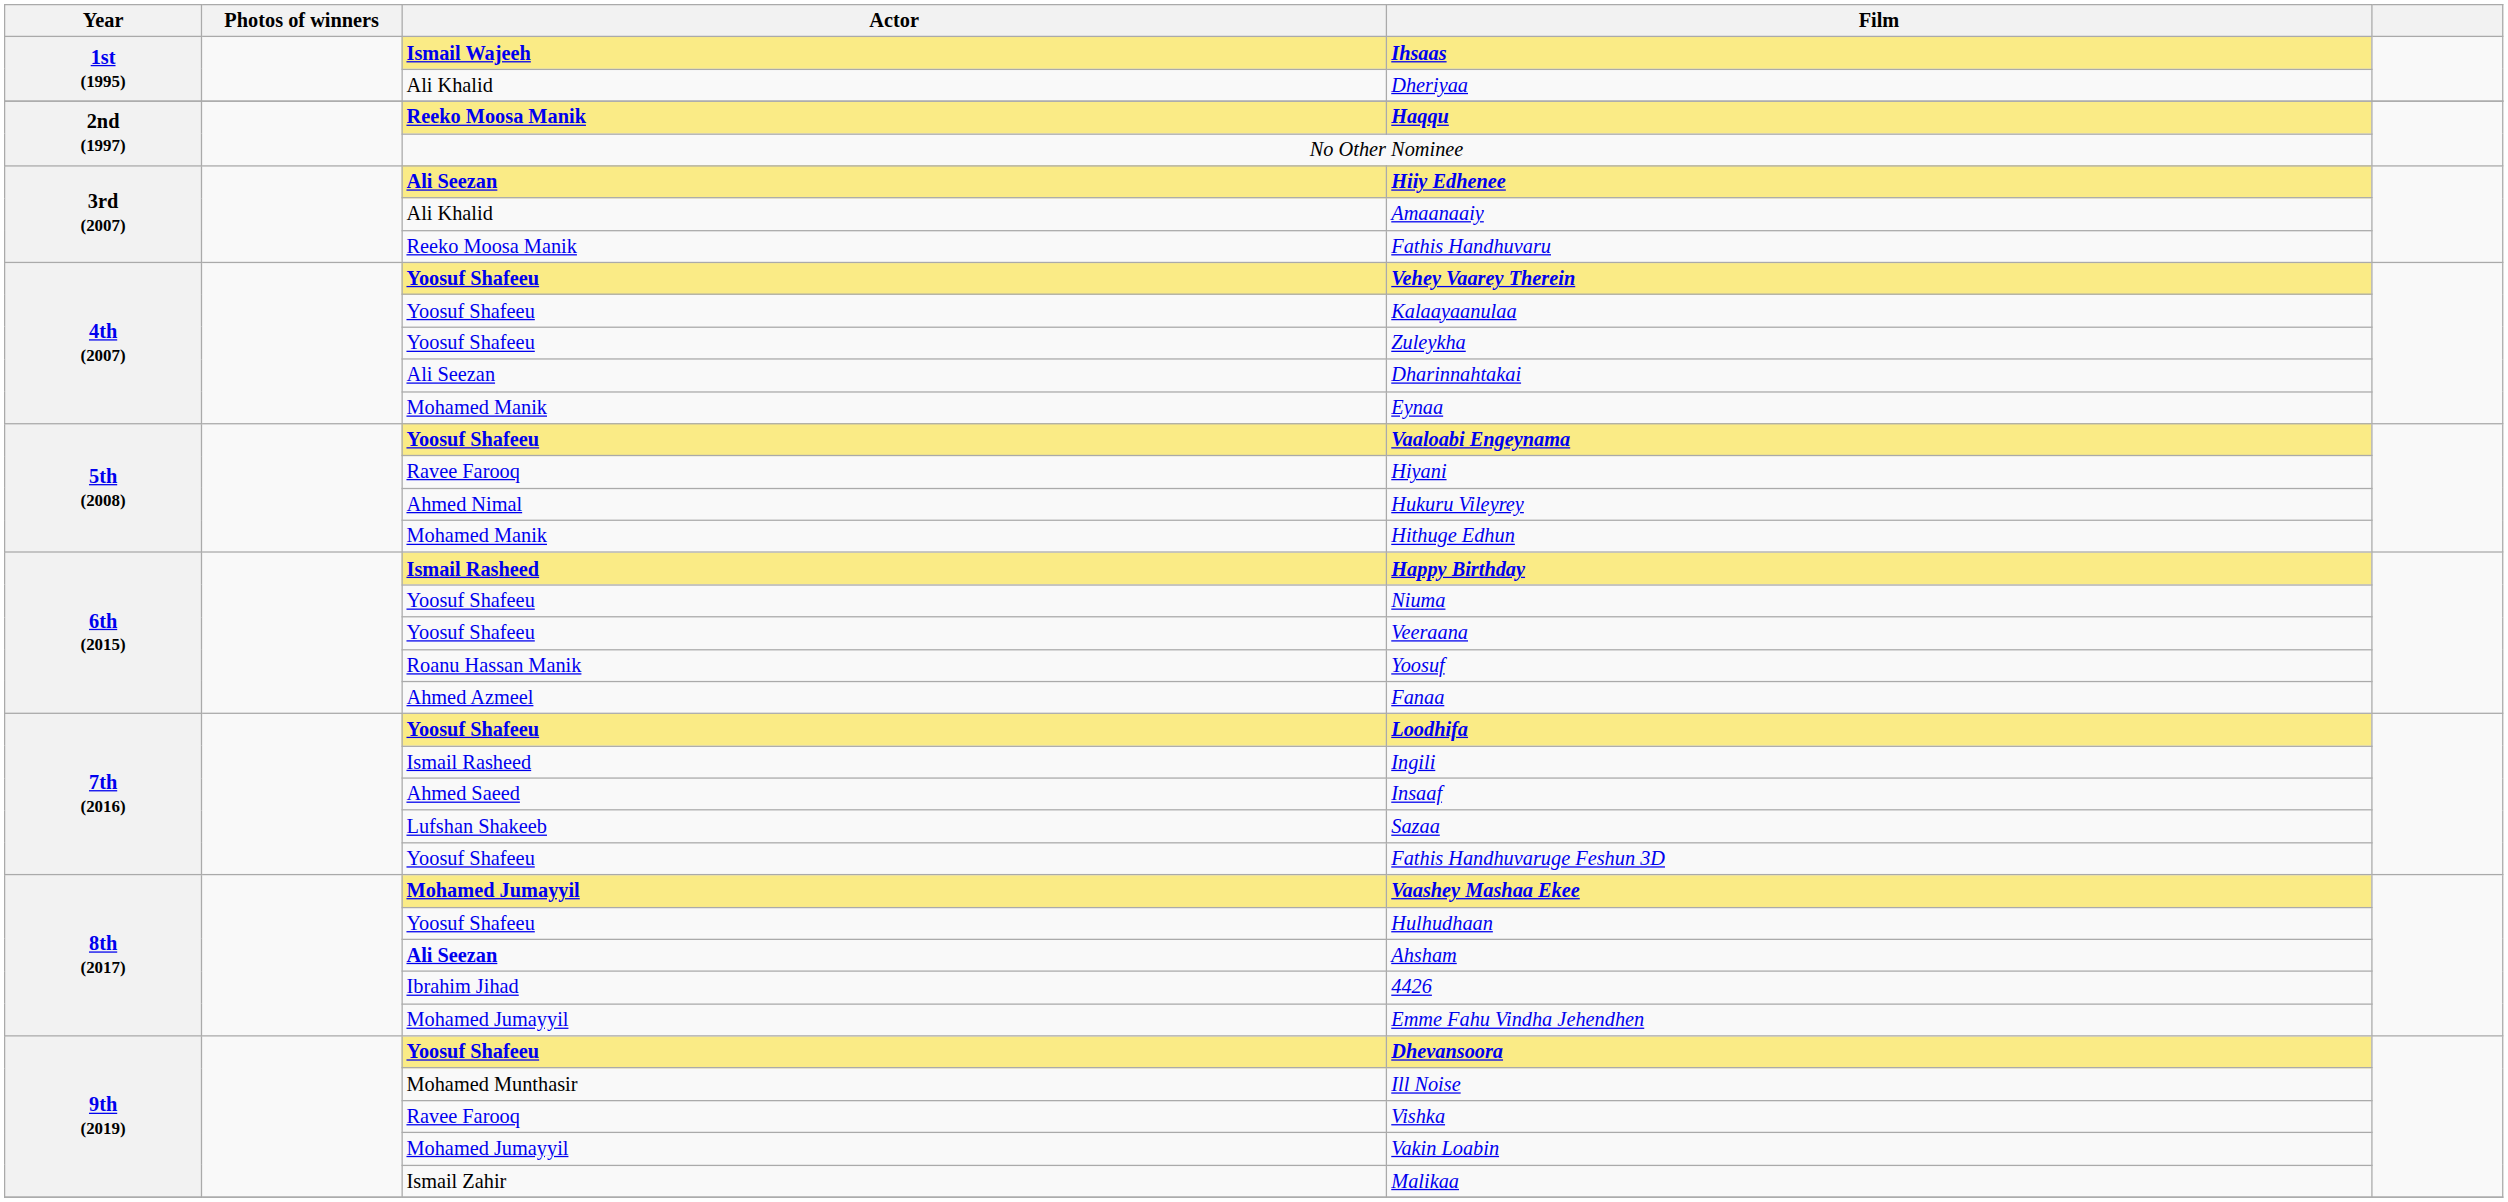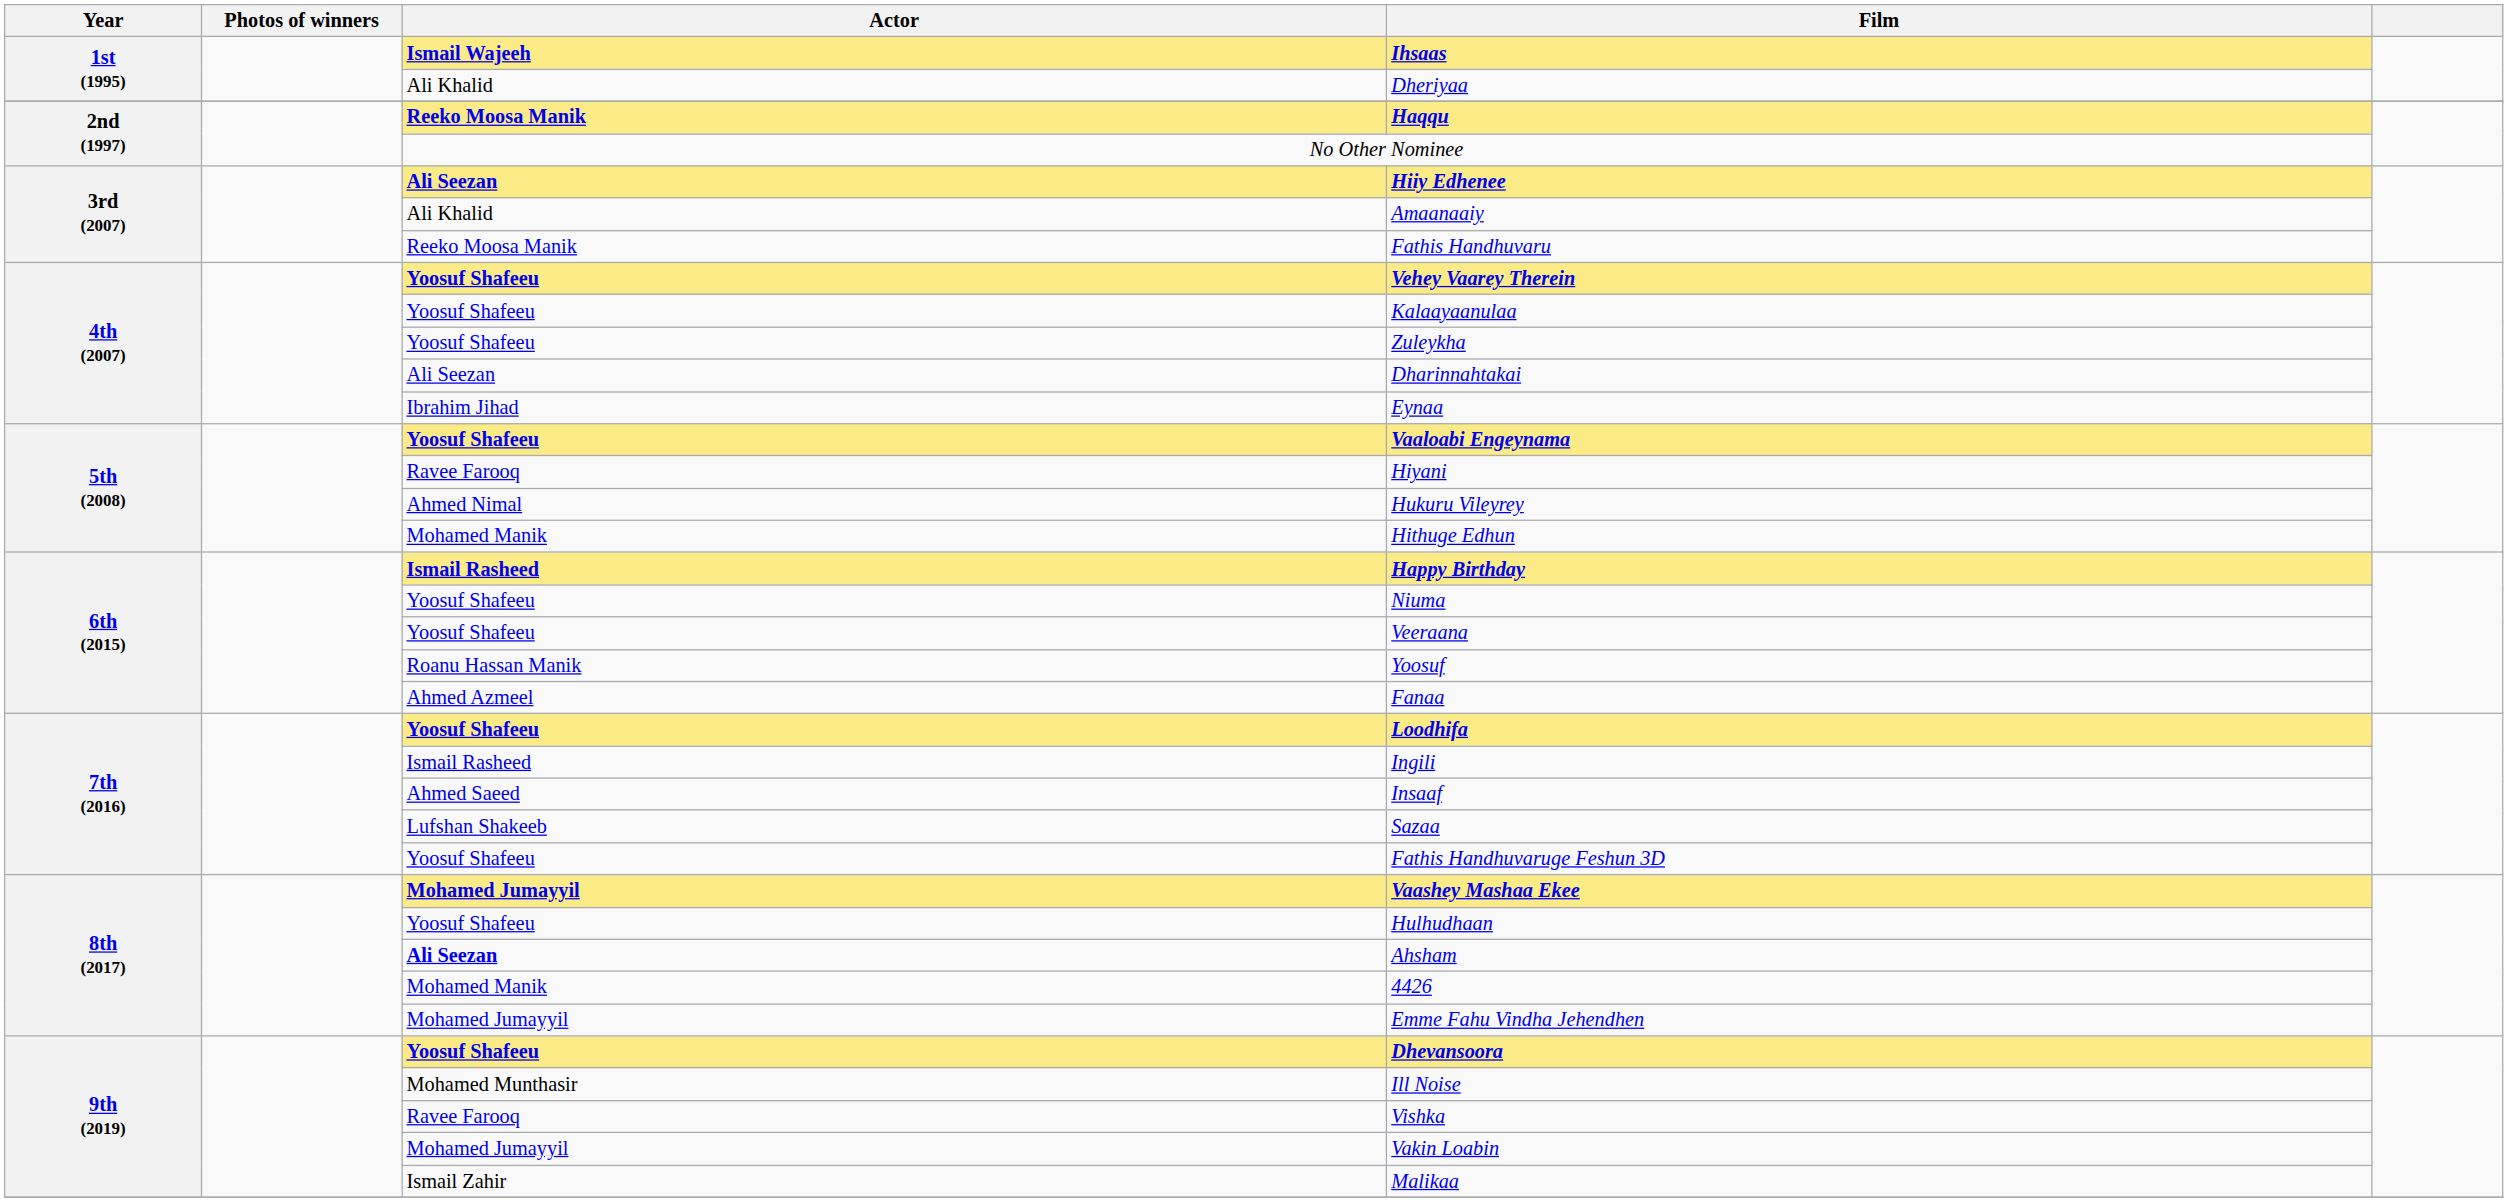 <table class="wikitable sortable" style="text-align:left;">
 <tr>
 <th scope="col" style="width:3%; text-align:center;">Year</th>
 <th scope="col" style="width:3%;text-align:center;">Photos of winners</th>
 <th scope="col" style="width:15%;text-align:center;">Actor</th>
 <th scope="col" style="width:15%;text-align:center;">Film</th>
 <th scope="col" style="width:2%" class="unsortable"></th>
 </tr>
 <tr>
 <th scope="row" rowspan=2 style="text-align:center"><a href='#'>1st</a><br><small>(1995)</small></th>
 <td rowspan=2 style="text-align:center"></td>
 <td style="background:#FAEB86;"><strong><a href='#'>Ismail Wajeeh</a></strong></td>
 <td style="background:#FAEB86;"><strong><em><a href='#'>Ihsaas</a></em></strong></td>
 <td rowspan=2 style="text-align: center;"></td>
 </tr>
 <tr>
 <td>Ali Khalid</td>
 <td><em><a href='#'>Dheriyaa</a></em></td>
 </tr>
 <tr>
 </tr>
 <tr>
 <th scope="row" rowspan=2 style="text-align:center">2nd<br><small>(1997)</small></th>
 <td rowspan=2 style="text-align:center"></td>
 <td style="background:#FAEB86;"><strong> <a href='#'>Reeko Moosa Manik</a> </strong></td>
 <td style="background:#FAEB86;"><strong><em><a href='#'>Haqqu</a></em></strong></td>
 <td rowspan=2 style="text-align: center;"></td>
 </tr>
 <tr>
 <td colspan=2 style="text-align:center"><em>No Other Nominee</em></td>
 </tr>
 <tr>
 <th scope="row" rowspan=3 style="text-align:center">3rd<br><small>(2007)</small></th>
 <td rowspan=3 style="text-align:center"></td>
 <td style="background:#FAEB86;"><strong><a href='#'>Ali Seezan</a></strong></td>
 <td style="background:#FAEB86;"><strong><em><a href='#'>Hiiy Edhenee</a></em></strong></td>
 <td rowspan=3 style="text-align: center;"></td>
 </tr>
 <tr>
 <td>Ali Khalid</td>
 <td><em><a href='#'>Amaanaaiy</a></em></td>
 </tr>
 <tr>
 <td><a href='#'>Reeko Moosa Manik</a></td>
 <td><em><a href='#'>Fathis Handhuvaru</a></em></td>
 </tr>
 <tr>
 <th scope="row" rowspan=5 style="text-align:center"><a href='#'>4th</a><br><small>(2007)</small></th>
 <td rowspan=5 style="text-align:center"></td>
 <td style="background:#FAEB86;"><strong> <a href='#'>Yoosuf Shafeeu</a></strong></td>
 <td style="background:#FAEB86;"><strong><em><a href='#'>Vehey Vaarey Therein</a></em></strong></td>
 <td rowspan=5 style="text-align: center;"></td>
 </tr>
 <tr>
 <td><a href='#'>Yoosuf Shafeeu</a></td>
 <td><em><a href='#'>Kalaayaanulaa</a></em></td>
 </tr>
 <tr>
 <td><a href='#'>Yoosuf Shafeeu</a></td>
 <td><em><a href='#'>Zuleykha</a></em></td>
 </tr>
 <tr>
 <td><a href='#'>Ali Seezan</a></td>
 <td><em><a href='#'>Dharinnahtakai</a></em></td>
 </tr>
 <tr>
-<td><a href='#'>Mohamed Manik</a></td>
+<td><a href='#'>Ibrahim Jihad</a></td>
 <td><em><a href='#'>Eynaa</a></em></td>
 </tr>
 <tr>
 <th scope="row" rowspan=4 style="text-align:center"><a href='#'>5th</a><br><small>(2008)</small></th>
 <td rowspan=4 style="text-align:center"></td>
 <td style="background:#FAEB86;"><strong><a href='#'>Yoosuf Shafeeu</a></strong></td>
 <td style="background:#FAEB86;"><strong><em><a href='#'>Vaaloabi Engeynama</a></em></strong></td>
 <td rowspan=4 style="text-align: center;"></td>
 </tr>
 <tr>
 <td><a href='#'>Ravee Farooq</a></td>
 <td><em><a href='#'>Hiyani</a></em></td>
 </tr>
 <tr>
 <td><a href='#'>Ahmed Nimal</a></td>
 <td><em><a href='#'>Hukuru Vileyrey</a></em></td>
 </tr>
 <tr>
 <td><a href='#'>Mohamed Manik</a></td>
 <td><em><a href='#'>Hithuge Edhun</a></em></td>
 </tr>
 <tr>
 <th scope="row" rowspan=5 style="text-align:center"><a href='#'>6th</a><br><small>(2015)</small></th>
 <td rowspan=5 style="text-align:center"></td>
 <td style="background:#FAEB86;"><strong> <a href='#'>Ismail Rasheed</a></strong></td>
 <td style="background:#FAEB86;"><strong><em><a href='#'>Happy Birthday</a></em></strong></td>
 <td rowspan=5 style="text-align: center;"></td>
 </tr>
 <tr>
 <td><a href='#'>Yoosuf Shafeeu</a></td>
 <td><em><a href='#'>Niuma</a></em></td>
 </tr>
 <tr>
 <td><a href='#'>Yoosuf Shafeeu</a></td>
 <td><em><a href='#'>Veeraana</a></em></td>
 </tr>
 <tr>
 <td><a href='#'>Roanu Hassan Manik</a></td>
 <td><em><a href='#'>Yoosuf</a></em></td>
 </tr>
 <tr>
 <td><a href='#'>Ahmed Azmeel</a></td>
 <td><em><a href='#'>Fanaa</a></em></td>
 </tr>
 <tr>
 <th scope="row" rowspan=5 style="text-align:center"><a href='#'>7th</a><br><small>(2016)</small></th>
 <td rowspan=5 style="text-align:center"></td>
 <td style="background:#FAEB86;"><strong><a href='#'>Yoosuf Shafeeu</a></strong></td>
 <td style="background:#FAEB86;"><strong><em><a href='#'>Loodhifa</a></em></strong></td>
 <td rowspan=5 style="text-align: center;"></td>
 </tr>
 <tr>
 <td><a href='#'>Ismail Rasheed</a></td>
 <td><em><a href='#'>Ingili</a></em></td>
 </tr>
 <tr>
 <td><a href='#'>Ahmed Saeed</a></td>
 <td><em><a href='#'>Insaaf</a></em></td>
 </tr>
 <tr>
 <td><a href='#'>Lufshan Shakeeb</a></td>
 <td><em><a href='#'>Sazaa</a></em></td>
 </tr>
 <tr>
 <td><a href='#'>Yoosuf Shafeeu</a></td>
 <td><em><a href='#'>Fathis Handhuvaruge Feshun 3D</a></em></td>
 </tr>
 <tr>
 <th scope="row" rowspan=5 style="text-align:center"><a href='#'>8th</a><br><small>(2017)</small></th>
 <td rowspan=5 style="text-align:center"></td>
 <td style="background:#FAEB86;"><strong><a href='#'>Mohamed Jumayyil</a></strong></td>
 <td style="background:#FAEB86;"><strong><em><a href='#'>Vaashey Mashaa Ekee</a></em></strong></td>
 <td rowspan=5 style="text-align: center;"></td>
 </tr>
 <tr>
 <td><a href='#'>Yoosuf Shafeeu</a></td>
 <td><em><a href='#'>Hulhudhaan</a></em></td>
 </tr>
 <tr>
 <td><strong><a href='#'>Ali Seezan</a></strong></td>
 <td><em><a href='#'>Ahsham</a></em></td>
 </tr>
 <tr>
-<td><a href='#'>Ibrahim Jihad</a></td>
+<td><a href='#'>Mohamed Manik</a></td>
 <td><em><a href='#'>4426</a></em></td>
 </tr>
 <tr>
 <td><a href='#'>Mohamed Jumayyil</a></td>
 <td><em><a href='#'>Emme Fahu Vindha Jehendhen</a></em></td>
 </tr>
 <tr>
 <th scope="row" rowspan=5 style="text-align:center"><a href='#'>9th</a><br><small>(2019)</small></th>
 <td rowspan=5 style="text-align:center"></td>
 <td style="background:#FAEB86;"><strong><a href='#'>Yoosuf Shafeeu</a></strong></td>
 <td style="background:#FAEB86;"><strong><em><a href='#'>Dhevansoora</a></em></strong></td>
 <td rowspan=5 style="text-align: center;"></td>
 </tr>
 <tr>
 <td>Mohamed Munthasir</td>
 <td><em><a href='#'>Ill Noise</a></em></td>
 </tr>
 <tr>
 <td><a href='#'>Ravee Farooq</a></td>
 <td><em><a href='#'>Vishka</a></em></td>
 </tr>
 <tr>
 <td><a href='#'>Mohamed Jumayyil</a></td>
 <td><em><a href='#'>Vakin Loabin</a></em></td>
 </tr>
 <tr>
 <td>Ismail Zahir</td>
 <td><em><a href='#'>Malikaa</a></em></td>
 </tr>
 <tr>
 </tr>
 </table>
